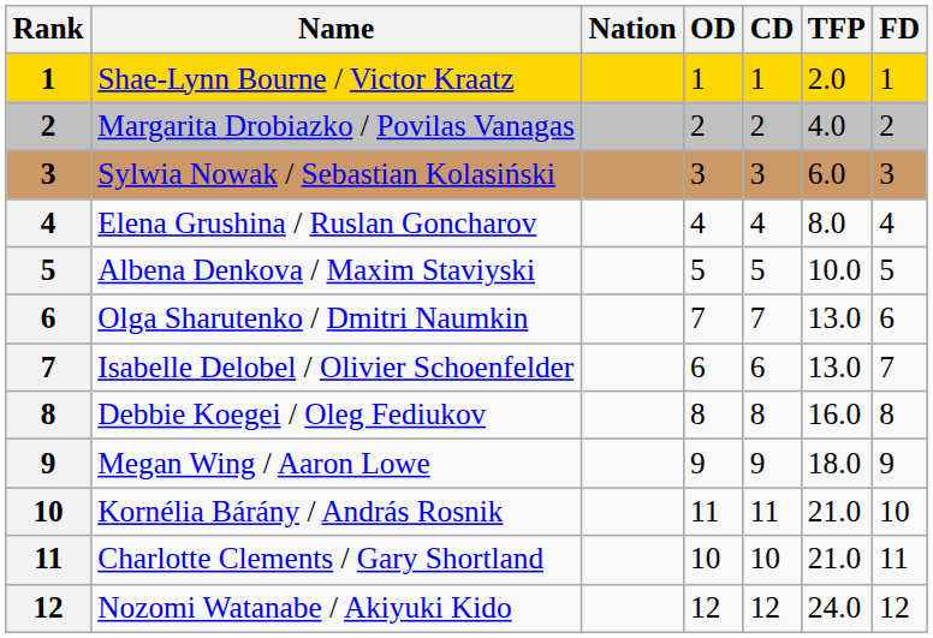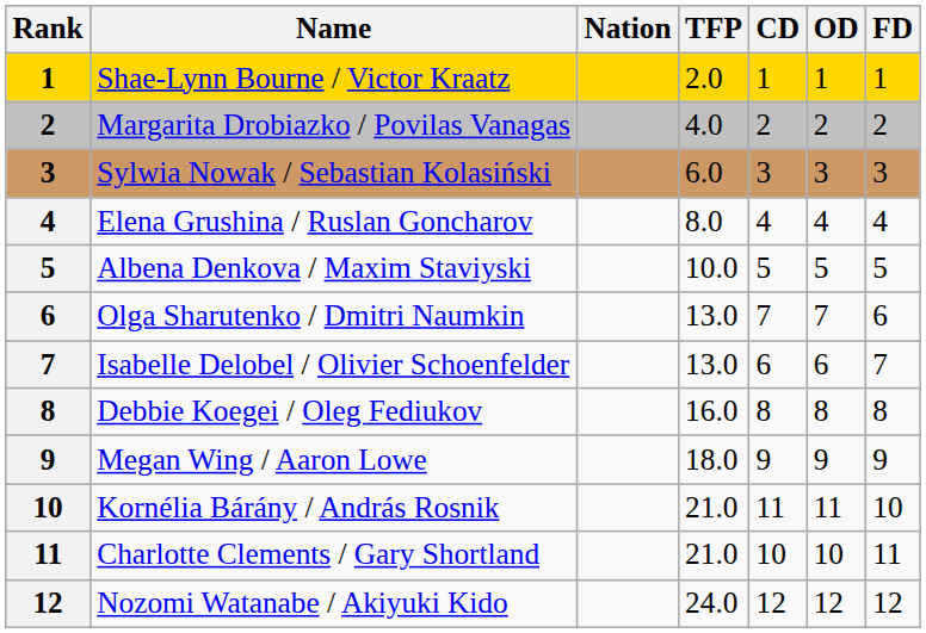 <table class="wikitable">
 <tr>
 <th>Rank</th>
 <th>Name</th>
 <th>Nation</th>
+<th>TFP</th>
+<th>CD</th>
 <th>OD</th>
-<th>CD</th>
-<th>TFP</th>
 <th>FD</th>
 </tr>
 <tr bgcolor="gold">
 <td align="center"><strong>1</strong></td>
 <td><a href='#'>Shae-Lynn Bourne</a> / <a href='#'>Victor Kraatz</a></td>
 <td></td>
+<td>2.0</td>
 <td>1</td>
 <td>1</td>
-<td>2.0</td>
 <td>1</td>
 </tr>
 <tr bgcolor="silver">
 <td align="center"><strong>2</strong></td>
 <td><a href='#'>Margarita Drobiazko</a> / <a href='#'>Povilas Vanagas</a></td>
 <td></td>
+<td>4.0</td>
 <td>2</td>
 <td>2</td>
-<td>4.0</td>
 <td>2</td>
 </tr>
 <tr bgcolor="cc9966">
 <td align="center"><strong>3</strong></td>
 <td><a href='#'>Sylwia Nowak</a> / <a href='#'>Sebastian Kolasiński</a></td>
 <td></td>
+<td>6.0</td>
 <td>3</td>
 <td>3</td>
-<td>6.0</td>
 <td>3</td>
 </tr>
 <tr>
 <th>4</th>
 <td><a href='#'>Elena Grushina</a> / <a href='#'>Ruslan Goncharov</a></td>
 <td></td>
+<td>8.0</td>
 <td>4</td>
 <td>4</td>
-<td>8.0</td>
 <td>4</td>
 </tr>
 <tr>
 <th>5</th>
 <td><a href='#'>Albena Denkova</a> / <a href='#'>Maxim Staviyski</a></td>
 <td></td>
+<td>10.0</td>
 <td>5</td>
 <td>5</td>
-<td>10.0</td>
 <td>5</td>
 </tr>
 <tr>
 <th>6</th>
 <td><a href='#'>Olga Sharutenko</a> / <a href='#'>Dmitri Naumkin</a></td>
 <td></td>
+<td>13.0</td>
 <td>7</td>
 <td>7</td>
-<td>13.0</td>
 <td>6</td>
 </tr>
 <tr>
 <th>7</th>
 <td><a href='#'>Isabelle Delobel</a> / <a href='#'>Olivier Schoenfelder</a></td>
 <td></td>
+<td>13.0</td>
 <td>6</td>
 <td>6</td>
-<td>13.0</td>
 <td>7</td>
 </tr>
 <tr>
 <th>8</th>
 <td><a href='#'>Debbie Koegei</a> / <a href='#'>Oleg Fediukov</a></td>
 <td></td>
+<td>16.0</td>
 <td>8</td>
 <td>8</td>
-<td>16.0</td>
 <td>8</td>
 </tr>
 <tr>
 <th>9</th>
 <td><a href='#'>Megan Wing</a> / <a href='#'>Aaron Lowe</a></td>
 <td></td>
+<td>18.0</td>
 <td>9</td>
 <td>9</td>
-<td>18.0</td>
 <td>9</td>
 </tr>
 <tr>
 <th>10</th>
 <td><a href='#'>Kornélia Bárány</a> / <a href='#'>András Rosnik</a></td>
 <td></td>
+<td>21.0</td>
 <td>11</td>
 <td>11</td>
-<td>21.0</td>
 <td>10</td>
 </tr>
 <tr>
 <th>11</th>
 <td><a href='#'>Charlotte Clements</a> / <a href='#'>Gary Shortland</a></td>
 <td></td>
+<td>21.0</td>
 <td>10</td>
 <td>10</td>
-<td>21.0</td>
 <td>11</td>
 </tr>
 <tr>
 <th>12</th>
 <td><a href='#'>Nozomi Watanabe</a> / <a href='#'>Akiyuki Kido</a></td>
 <td></td>
+<td>24.0</td>
 <td>12</td>
 <td>12</td>
-<td>24.0</td>
 <td>12</td>
 </tr>
 </table>
